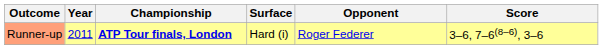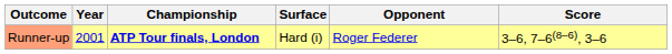 <table class="sortable wikitable">
 <tr>
 <th>Outcome</th>
 <th>Year</th>
 <th width=200>Championship</th>
 <th>Surface</th>
 <th width=200>Opponent</th>
 <th width=200>Score</th>
 </tr>
 <tr style=background:#ffff99>
 <td bgcolor=FFA07A>Runner-up</td>
-<td><a href='#'>2011</a></td>
+<td><a href='#'>2001</a></td>
 <td><strong><a href='#'>ATP Tour finals, London</a></strong></td>
 <td>Hard (i)</td>
 <td> <a href='#'>Roger Federer</a></td>
 <td>3–6, 7–6<sup>(8–6)</sup>, 3–6</td>
 </tr>
 </table>
